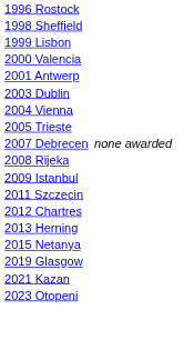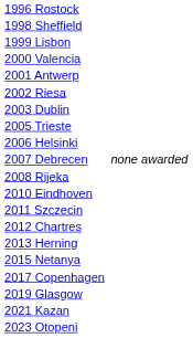 <table>
 <tr>
 <td><a href='#'>1996 Rostock</a></td>
 <td></td>
 <td></td>
 <td></td>
 </tr>
 <tr>
 <td><a href='#'>1998 Sheffield</a></td>
 <td></td>
 <td></td>
 <td></td>
 </tr>
 <tr>
 <td><a href='#'>1999 Lisbon</a></td>
 <td></td>
 <td></td>
 <td></td>
 </tr>
 <tr>
 <td><a href='#'>2000 Valencia</a></td>
 <td></td>
 <td></td>
 <td></td>
 </tr>
 <tr>
 <td><a href='#'>2001 Antwerp</a></td>
 <td></td>
 <td></td>
 <td></td>
 </tr>
 <tr>
+<td><a href='#'>2002 Riesa</a></td>
+<td></td>
+<td></td>
+<td></td>
+</tr>
+<tr>
 <td><a href='#'>2003 Dublin</a></td>
 <td></td>
 <td></td>
 <td></td>
 </tr>
 <tr>
-<td><a href='#'>2004 Vienna</a></td>
+<td><a href='#'>2005 Trieste</a></td>
 <td></td>
 <td></td>
 <td></td>
 </tr>
 <tr>
-<td><a href='#'>2005 Trieste</a></td>
+<td><a href='#'>2006 Helsinki</a></td>
 <td></td>
 <td></td>
 <td></td>
 </tr>
 <tr>
 <td rowspan=2><a href='#'>2007 Debrecen</a></td>
 <td></td>
 <td rowspan=2><em>none awarded</em></td>
 <td rowspan=2></td>
 </tr>
 <tr>
 <td></td>
 </tr>
 <tr>
 <td><a href='#'>2008 Rijeka</a></td>
 <td></td>
 <td></td>
 <td></td>
 </tr>
 <tr>
-<td><a href='#'>2009 Istanbul</a></td>
+<td><a href='#'>2010 Eindhoven</a></td>
 <td></td>
 <td></td>
 <td></td>
 </tr>
 <tr>
 <td><a href='#'>2011 Szczecin</a></td>
 <td></td>
 <td></td>
 <td></td>
 </tr>
 <tr>
 <td><a href='#'>2012 Chartres</a></td>
 <td></td>
 <td></td>
 <td></td>
 </tr>
 <tr>
 <td><a href='#'>2013 Herning</a></td>
 <td></td>
 <td></td>
 <td></td>
 </tr>
 <tr>
 <td><a href='#'>2015 Netanya</a></td>
 <td></td>
 <td></td>
 <td></td>
 </tr>
 <tr>
+<td><a href='#'>2017 Copenhagen</a></td>
+<td></td>
+<td></td>
+<td></td>
+</tr>
+<tr>
 <td><a href='#'>2019 Glasgow</a></td>
 <td></td>
 <td></td>
 <td></td>
 </tr>
 <tr>
 <td><a href='#'>2021 Kazan</a></td>
 <td></td>
 <td></td>
 <td></td>
 </tr>
 <tr>
 <td><a href='#'>2023 Otopeni</a></td>
 <td></td>
 <td></td>
 <td></td>
 </tr>
 </table>
